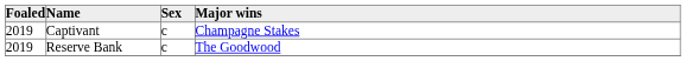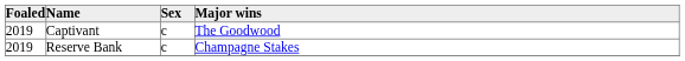 <table border="1" cellpadding="0" style="border-collapse: collapse; font-size:90%">
 <tr bgcolor="#eeeeee">
 <td width="35px"><strong>Foaled</strong></td>
 <td width="120px"><strong>Name</strong></td>
 <td width="35px"><strong>Sex</strong></td>
 <td width="510px"><strong>Major wins</strong></td>
 </tr>
 <tr>
 <td>2019</td>
 <td>Captivant</td>
 <td>c</td>
-<td><a href='#'>Champagne Stakes</a></td>
+<td><a href='#'>The Goodwood</a></td>
 </tr>
 <tr>
 <td>2019</td>
 <td>Reserve Bank</td>
 <td>c</td>
-<td><a href='#'>The Goodwood</a></td>
+<td><a href='#'>Champagne Stakes</a></td>
 </tr>
 <tr>
 </tr>
 </table>
